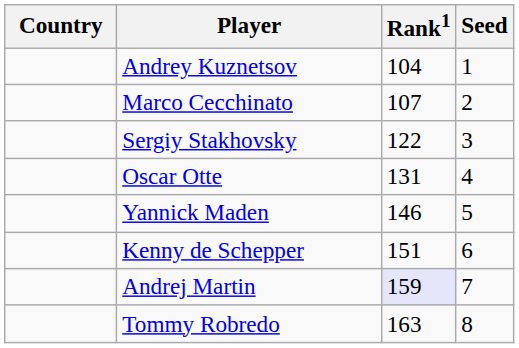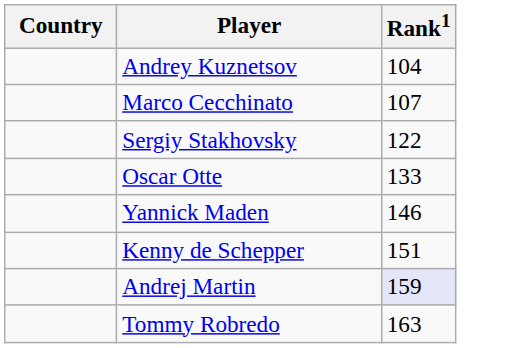 <table class="sortable wikitable">
 <tr>
 <th width="70">Country</th>
 <th width="175">Player</th>
 <th>Rank<sup>1</sup></th>
-<th>Seed</th>
 </tr>
 <tr>
 <td></td>
 <td><a href='#'>Andrey Kuznetsov</a></td>
 <td>104</td>
-<td>1</td>
 </tr>
 <tr>
 <td></td>
 <td><a href='#'>Marco Cecchinato</a></td>
 <td>107</td>
-<td>2</td>
 </tr>
 <tr>
 <td></td>
 <td><a href='#'>Sergiy Stakhovsky</a></td>
 <td>122</td>
-<td>3</td>
 </tr>
 <tr>
 <td></td>
 <td><a href='#'>Oscar Otte</a></td>
-<td>131</td>
-<td>4</td>
+<td>133</td>
 </tr>
 <tr>
 <td></td>
 <td><a href='#'>Yannick Maden</a></td>
 <td>146</td>
-<td>5</td>
 </tr>
 <tr>
 <td></td>
 <td><a href='#'>Kenny de Schepper</a></td>
 <td>151</td>
-<td>6</td>
 </tr>
 <tr>
 <td></td>
 <td><a href='#'>Andrej Martin</a></td>
 <td style="background: lavender;">159</td>
-<td>7</td>
 </tr>
 <tr>
 <td></td>
 <td><a href='#'>Tommy Robredo</a></td>
 <td>163</td>
-<td>8</td>
 </tr>
 </table>
